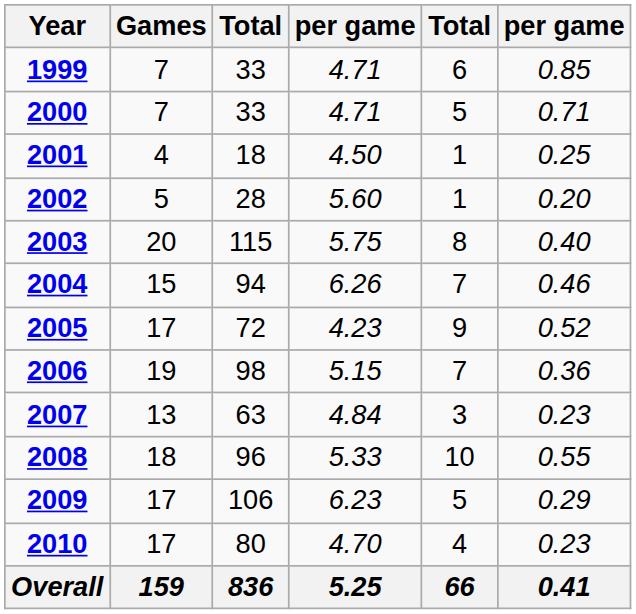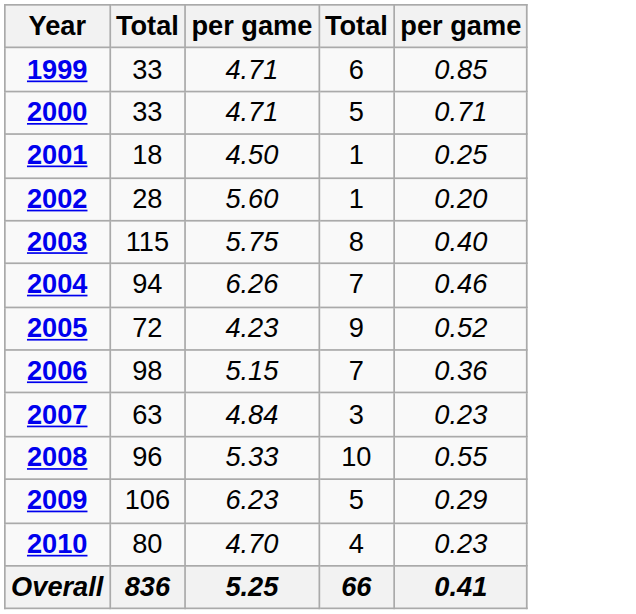 <table class="wikitable" style="text-align:center">
 <tr>
 <th>Year</th>
-<th>Games</th>
 <th>Total </th>
 <th> per game</th>
 <th>Total </th>
 <th> per game</th>
 </tr>
 <tr>
 <td><strong><a href='#'>1999</a></strong></td>
-<td>7</td>
 <td>33</td>
 <td><em>4.71</em></td>
 <td>6</td>
 <td><em>0.85</em></td>
 </tr>
 <tr>
 <td><strong><a href='#'>2000</a></strong></td>
-<td>7</td>
 <td>33</td>
 <td><em>4.71</em></td>
 <td>5</td>
 <td><em>0.71</em></td>
 </tr>
 <tr>
 <td><strong><a href='#'>2001</a></strong></td>
-<td>4</td>
 <td>18</td>
 <td><em>4.50</em></td>
 <td>1</td>
 <td><em>0.25</em></td>
 </tr>
 <tr>
 <td><strong><a href='#'>2002</a></strong></td>
-<td>5</td>
 <td>28</td>
 <td><em>5.60</em></td>
 <td>1</td>
 <td><em>0.20</em></td>
 </tr>
 <tr>
 <td><strong><a href='#'>2003</a></strong></td>
-<td>20</td>
 <td>115</td>
 <td><em>5.75</em></td>
 <td>8</td>
 <td><em>0.40</em></td>
 </tr>
 <tr>
 <td><strong><a href='#'>2004</a></strong></td>
-<td>15</td>
 <td>94</td>
 <td><em>6.26</em></td>
 <td>7</td>
 <td><em>0.46</em></td>
 </tr>
 <tr>
 <td><strong><a href='#'>2005</a></strong></td>
-<td>17</td>
 <td>72</td>
 <td><em>4.23</em></td>
 <td>9</td>
 <td><em>0.52</em></td>
 </tr>
 <tr>
 <td><strong><a href='#'>2006</a></strong></td>
-<td>19</td>
 <td>98</td>
 <td><em>5.15</em></td>
 <td>7</td>
 <td><em>0.36</em></td>
 </tr>
 <tr>
 <td><strong><a href='#'>2007</a></strong></td>
-<td>13</td>
 <td>63</td>
 <td><em>4.84</em></td>
 <td>3</td>
 <td><em>0.23</em></td>
 </tr>
 <tr>
 <td><strong><a href='#'>2008</a></strong></td>
-<td>18</td>
 <td>96</td>
 <td><em>5.33</em></td>
 <td>10</td>
 <td><em>0.55</em></td>
 </tr>
 <tr>
 <td><strong><a href='#'>2009</a></strong></td>
-<td>17</td>
 <td>106</td>
 <td><em>6.23</em></td>
 <td>5</td>
 <td><em>0.29</em></td>
 </tr>
 <tr>
 <td><strong><a href='#'>2010</a></strong></td>
-<td>17</td>
 <td>80</td>
 <td><em>4.70</em></td>
 <td>4</td>
 <td><em>0.23</em></td>
 </tr>
 <tr>
 <th><strong><em>Overall</em></strong></th>
-<th><em>159</em></th>
 <th><em>836</em></th>
 <th><em>5.25</em></th>
 <th><em>66</em></th>
 <th><em>0.41</em></th>
 </tr>
 </table>
